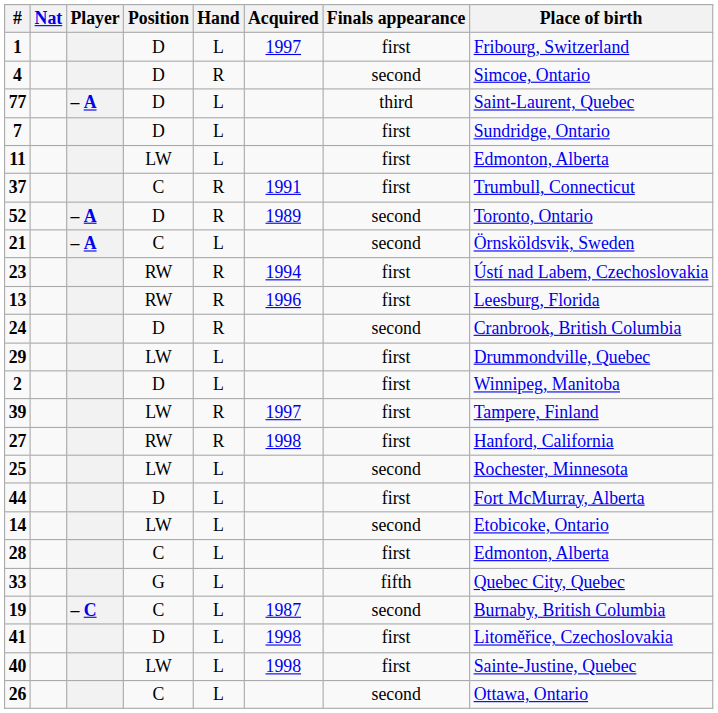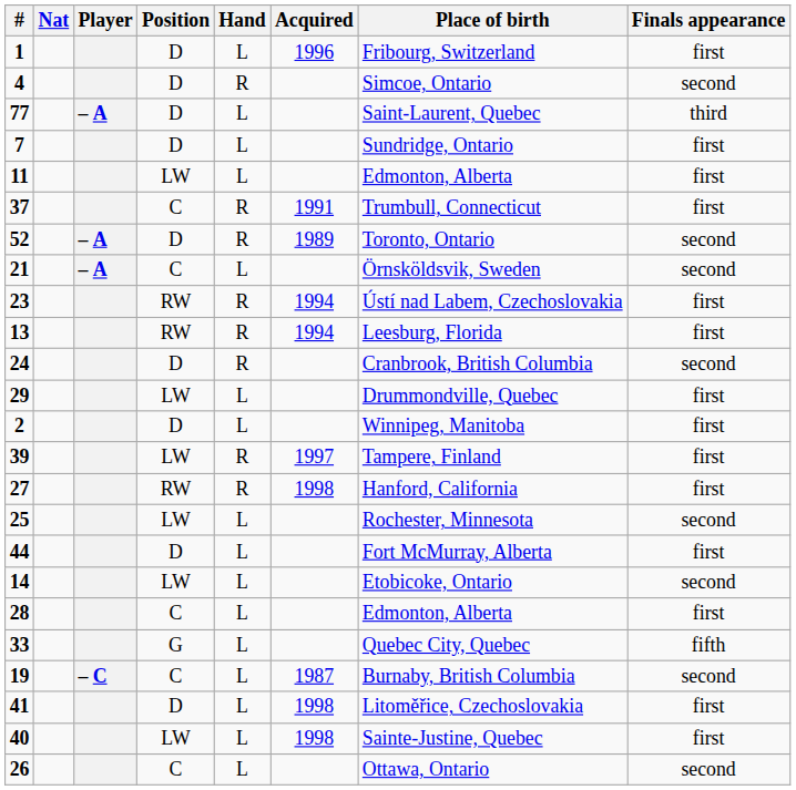 <table class="sortable wikitable plainrowheaders" style="text-align:center;">
 <tr style="background:#ddd;">
 <th scope="col">#</th>
 <th scope="col"><a href='#'>Nat</a></th>
 <th scope="col">Player</th>
 <th scope="col">Position</th>
 <th scope="col">Hand</th>
 <th scope="col">Acquired</th>
+<th scope="col" class="unsortable">Place of birth</th>
 <th scope="col" class="unsortable">Finals appearance</th>
-<th scope="col" class="unsortable">Place of birth</th>
 </tr>
 <tr>
 <td><strong>1</strong></td>
 <td></td>
 <th scope="row" style="text-align:left;"></th>
 <td>D</td>
 <td>L</td>
-<td><a href='#'>1997</a></td>
+<td><a href='#'>1996</a></td>
+<td style="text-align:left;"><a href='#'>Fribourg, Switzerland</a></td>
 <td>first </td>
-<td style="text-align:left;"><a href='#'>Fribourg, Switzerland</a></td>
 </tr>
 <tr>
 <td><strong>4</strong></td>
 <td></td>
 <th scope="row" style="text-align:left;"></th>
 <td>D</td>
 <td>R</td>
 <td></td>
+<td style="text-align:left;"><a href='#'>Simcoe, Ontario</a></td>
 <td>second </td>
-<td style="text-align:left;"><a href='#'>Simcoe, Ontario</a></td>
 </tr>
 <tr>
 <td><strong>77</strong></td>
 <td></td>
 <th scope="row" style="text-align:left;"> – <strong><a href='#'>A</a></strong></th>
 <td>D</td>
 <td>L</td>
 <td></td>
+<td style="text-align:left;"><a href='#'>Saint-Laurent, Quebec</a></td>
 <td>third </td>
-<td style="text-align:left;"><a href='#'>Saint-Laurent, Quebec</a></td>
 </tr>
 <tr>
 <td><strong>7</strong></td>
 <td></td>
 <th scope="row" style="text-align:left;"></th>
 <td>D</td>
 <td>L</td>
 <td></td>
+<td style="text-align:left;"><a href='#'>Sundridge, Ontario</a></td>
 <td>first</td>
-<td style="text-align:left;"><a href='#'>Sundridge, Ontario</a></td>
 </tr>
 <tr>
 <td><strong>11</strong></td>
 <td></td>
 <th scope="row" style="text-align:left;"></th>
 <td>LW</td>
 <td>L</td>
 <td></td>
+<td style="text-align:left;"><a href='#'>Edmonton, Alberta</a></td>
 <td>first</td>
-<td style="text-align:left;"><a href='#'>Edmonton, Alberta</a></td>
 </tr>
 <tr>
 <td><strong>37</strong></td>
 <td></td>
 <th scope="row" style="text-align:left;"></th>
 <td>C</td>
 <td>R</td>
 <td><a href='#'>1991</a></td>
+<td style="text-align:left;"><a href='#'>Trumbull, Connecticut</a></td>
 <td>first</td>
-<td style="text-align:left;"><a href='#'>Trumbull, Connecticut</a></td>
 </tr>
 <tr>
 <td><strong>52</strong></td>
 <td></td>
 <th scope="row" style="text-align:left;"> – <strong><a href='#'>A</a></strong></th>
 <td>D</td>
 <td>R</td>
 <td><a href='#'>1989</a></td>
+<td style="text-align:left;"><a href='#'>Toronto, Ontario</a></td>
 <td>second </td>
-<td style="text-align:left;"><a href='#'>Toronto, Ontario</a></td>
 </tr>
 <tr>
 <td><strong>21</strong></td>
 <td></td>
 <th scope="row" style="text-align:left;"> – <strong><a href='#'>A</a></strong></th>
 <td>C</td>
 <td>L</td>
 <td></td>
+<td style="text-align:left;"><a href='#'>Örnsköldsvik, Sweden</a></td>
 <td>second </td>
-<td style="text-align:left;"><a href='#'>Örnsköldsvik, Sweden</a></td>
 </tr>
 <tr>
 <td><strong>23</strong></td>
 <td></td>
 <th scope="row" style="text-align:left;"></th>
 <td>RW</td>
 <td>R</td>
 <td><a href='#'>1994</a></td>
+<td style="text-align:left;"><a href='#'>Ústí nad Labem, Czechoslovakia</a></td>
 <td>first</td>
-<td style="text-align:left;"><a href='#'>Ústí nad Labem, Czechoslovakia</a></td>
 </tr>
 <tr>
 <td><strong>13</strong></td>
 <td></td>
 <th scope="row" style="text-align:left;"></th>
 <td>RW</td>
 <td>R</td>
-<td><a href='#'>1996</a></td>
+<td><a href='#'>1994</a></td>
+<td style="text-align:left;"><a href='#'>Leesburg, Florida</a></td>
 <td>first</td>
-<td style="text-align:left;"><a href='#'>Leesburg, Florida</a></td>
 </tr>
 <tr>
 <td><strong>24</strong></td>
 <td></td>
 <th scope="row" style="text-align:left;"></th>
 <td>D</td>
 <td>R</td>
 <td></td>
+<td style="text-align:left;"><a href='#'>Cranbrook, British Columbia</a></td>
 <td>second </td>
-<td style="text-align:left;"><a href='#'>Cranbrook, British Columbia</a></td>
 </tr>
 <tr>
 <td><strong>29</strong></td>
 <td></td>
 <th scope="row" style="text-align:left;"></th>
 <td>LW</td>
 <td>L</td>
 <td></td>
+<td style="text-align:left;"><a href='#'>Drummondville, Quebec</a></td>
 <td>first</td>
-<td style="text-align:left;"><a href='#'>Drummondville, Quebec</a></td>
 </tr>
 <tr>
 <td><strong>2</strong></td>
 <td></td>
 <th scope="row" style="text-align:left;"></th>
 <td>D</td>
 <td>L</td>
 <td></td>
+<td style="text-align:left;"><a href='#'>Winnipeg, Manitoba</a></td>
 <td>first </td>
-<td style="text-align:left;"><a href='#'>Winnipeg, Manitoba</a></td>
 </tr>
 <tr>
 <td><strong>39</strong></td>
 <td></td>
 <th scope="row" style="text-align:left;"></th>
 <td>LW</td>
 <td>R</td>
 <td><a href='#'>1997</a></td>
+<td style="text-align:left;"><a href='#'>Tampere, Finland</a></td>
 <td>first</td>
-<td style="text-align:left;"><a href='#'>Tampere, Finland</a></td>
 </tr>
 <tr>
 <td><strong>27</strong></td>
 <td></td>
 <th scope="row" style="text-align:left;"></th>
 <td>RW</td>
 <td>R</td>
 <td><a href='#'>1998</a></td>
+<td style="text-align:left;"><a href='#'>Hanford, California</a></td>
 <td>first </td>
-<td style="text-align:left;"><a href='#'>Hanford, California</a></td>
 </tr>
 <tr>
 <td><strong>25</strong></td>
 <td></td>
 <th scope="row" style="text-align:left;"></th>
 <td>LW</td>
 <td>L</td>
 <td></td>
+<td style="text-align:left;"><a href='#'>Rochester, Minnesota</a></td>
 <td>second </td>
-<td style="text-align:left;"><a href='#'>Rochester, Minnesota</a></td>
 </tr>
 <tr>
 <td><strong>44</strong></td>
 <td></td>
 <th scope="row" style="text-align:left;"></th>
 <td>D</td>
 <td>L</td>
 <td></td>
+<td style="text-align:left;"><a href='#'>Fort McMurray, Alberta</a></td>
 <td>first </td>
-<td style="text-align:left;"><a href='#'>Fort McMurray, Alberta</a></td>
 </tr>
 <tr>
 <td><strong>14</strong></td>
 <td></td>
 <th scope="row" style="text-align:left;"></th>
 <td>LW</td>
 <td>L</td>
 <td></td>
+<td style="text-align:left;"><a href='#'>Etobicoke, Ontario</a></td>
 <td>second </td>
-<td style="text-align:left;"><a href='#'>Etobicoke, Ontario</a></td>
 </tr>
 <tr>
 <td><strong>28</strong></td>
 <td></td>
 <th scope="row" style="text-align:left;"></th>
 <td>C</td>
 <td>L</td>
 <td></td>
+<td style="text-align:left;"><a href='#'>Edmonton, Alberta</a></td>
 <td>first</td>
-<td style="text-align:left;"><a href='#'>Edmonton, Alberta</a></td>
 </tr>
 <tr>
 <td><strong>33</strong></td>
 <td></td>
 <th scope="row" style="text-align:left;"></th>
 <td>G</td>
 <td>L</td>
 <td></td>
+<td style="text-align:left;"><a href='#'>Quebec City, Quebec</a></td>
 <td>fifth </td>
-<td style="text-align:left;"><a href='#'>Quebec City, Quebec</a></td>
 </tr>
 <tr>
 <td><strong>19</strong></td>
 <td></td>
 <th scope="row" style="text-align:left;"> – <strong><a href='#'>C</a></strong></th>
 <td>C</td>
 <td>L</td>
 <td><a href='#'>1987</a></td>
+<td style="text-align:left;"><a href='#'>Burnaby, British Columbia</a></td>
 <td>second </td>
-<td style="text-align:left;"><a href='#'>Burnaby, British Columbia</a></td>
 </tr>
 <tr>
 <td><strong>41</strong></td>
 <td></td>
 <th scope="row" style="text-align:left;"></th>
 <td>D</td>
 <td>L</td>
 <td><a href='#'>1998</a></td>
+<td style="text-align:left;"><a href='#'>Litoměřice, Czechoslovakia</a></td>
 <td>first</td>
-<td style="text-align:left;"><a href='#'>Litoměřice, Czechoslovakia</a></td>
 </tr>
 <tr>
 <td><strong>40</strong></td>
 <td></td>
 <th scope="row" style="text-align:left;"></th>
 <td>LW</td>
 <td>L</td>
 <td><a href='#'>1998</a></td>
+<td style="text-align:left;"><a href='#'>Sainte-Justine, Quebec</a></td>
 <td>first</td>
-<td style="text-align:left;"><a href='#'>Sainte-Justine, Quebec</a></td>
 </tr>
 <tr>
 <td><strong>26</strong></td>
 <td></td>
 <th scope="row" style="text-align:left;"></th>
 <td>C</td>
 <td>L</td>
 <td></td>
+<td style="text-align:left;"><a href='#'>Ottawa, Ontario</a></td>
 <td>second </td>
-<td style="text-align:left;"><a href='#'>Ottawa, Ontario</a></td>
 </tr>
 </table>
